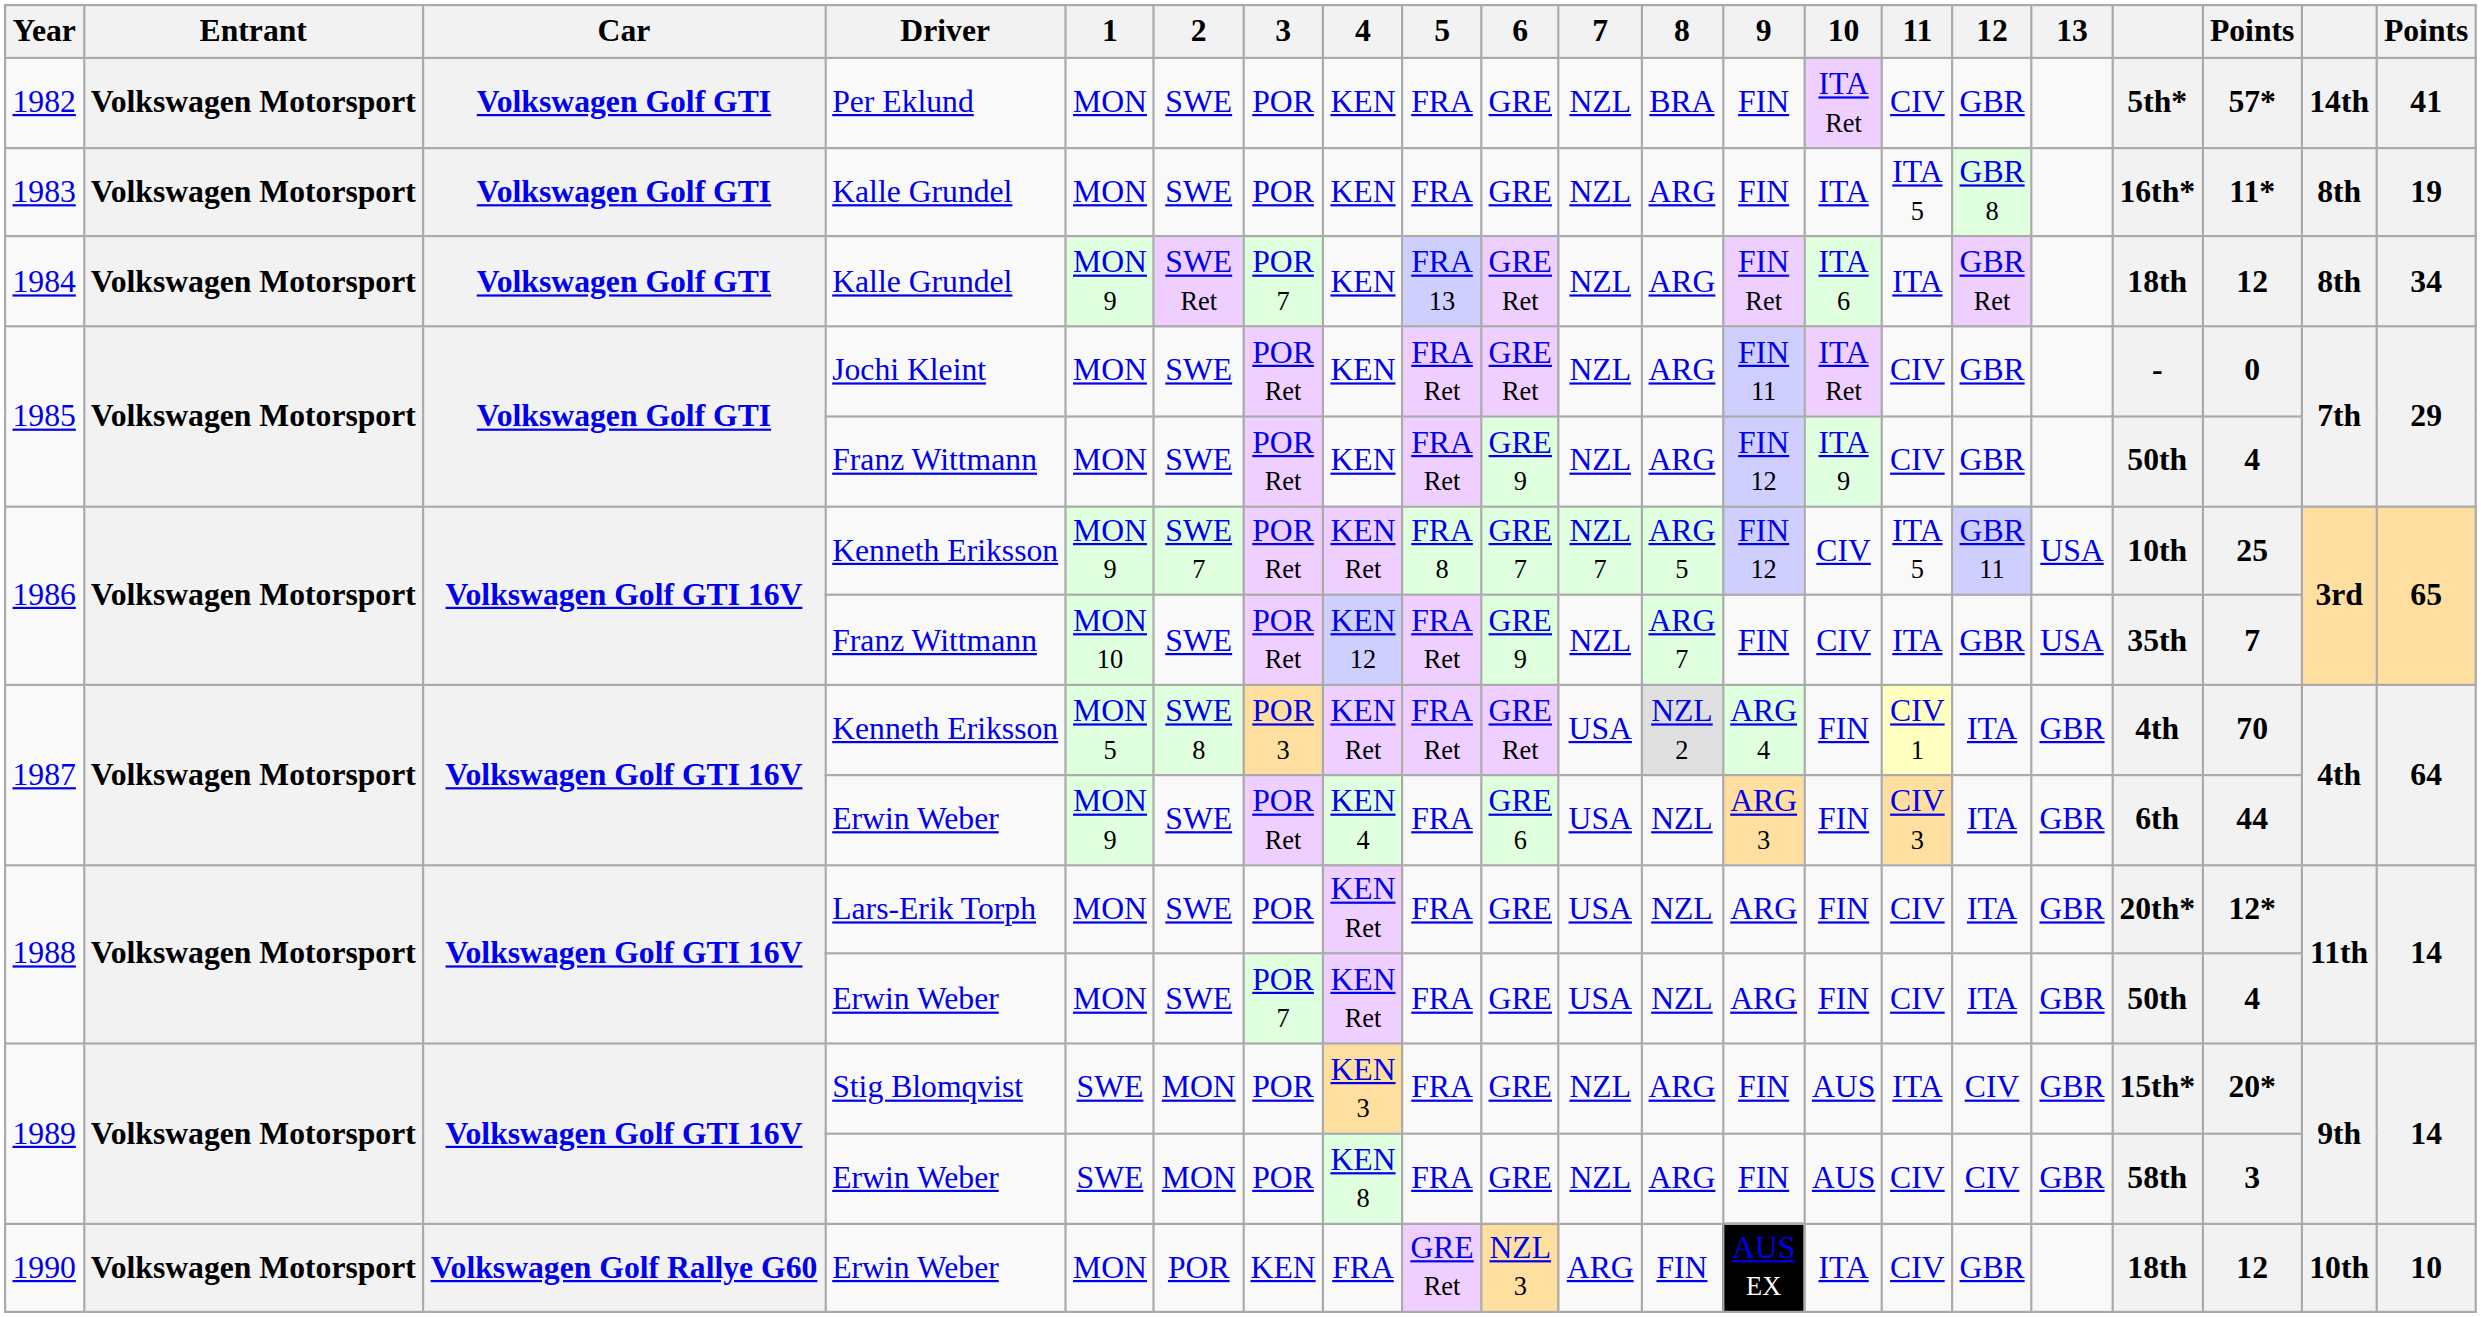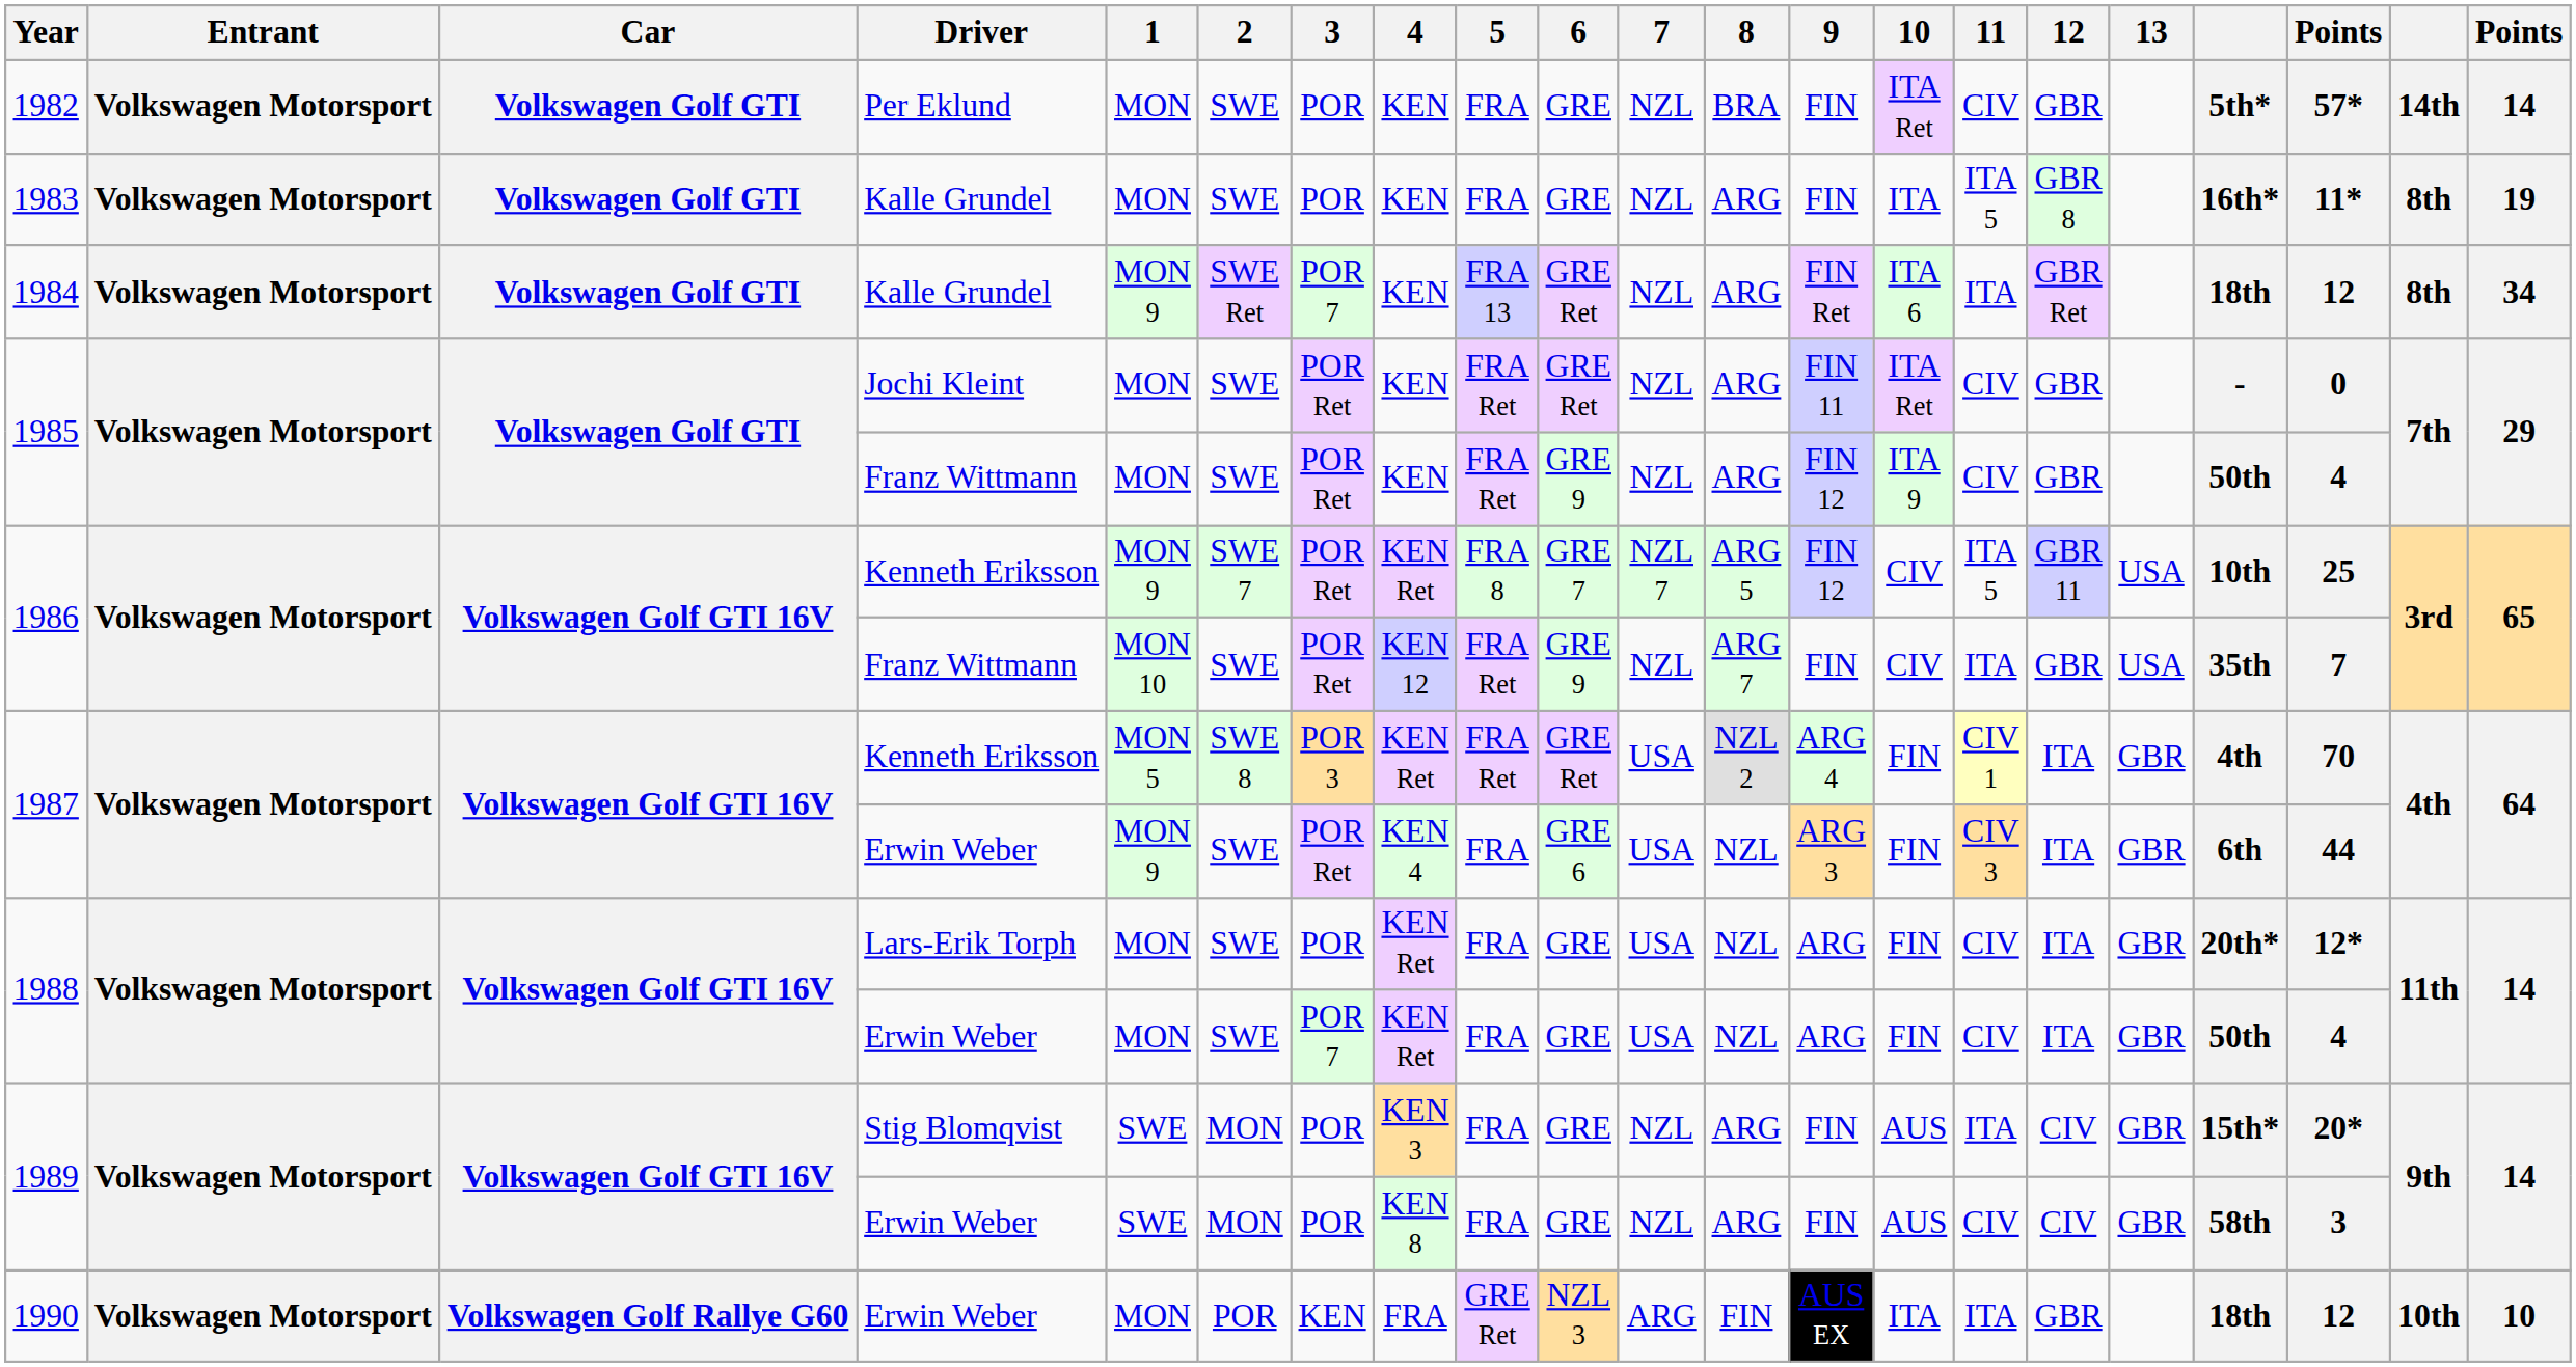 <table class="wikitable" style="text-align:center; font-size:90%">
 <tr>
 <th>Year</th>
 <th>Entrant</th>
 <th>Car</th>
 <th>Driver</th>
 <th>1</th>
 <th>2</th>
 <th>3</th>
 <th>4</th>
 <th>5</th>
 <th>6</th>
 <th>7</th>
 <th>8</th>
 <th>9</th>
 <th>10</th>
 <th>11</th>
 <th>12</th>
 <th>13</th>
 <th></th>
 <th>Points</th>
 <th></th>
 <th>Points</th>
 </tr>
 <tr>
 <td><a href='#'>1982</a></td>
 <th>Volkswagen Motorsport</th>
 <th><a href='#'>Volkswagen Golf GTI</a></th>
 <td align="left"> <a href='#'>Per Eklund</a></td>
 <td><a href='#'>MON</a></td>
 <td><a href='#'>SWE</a></td>
 <td><a href='#'>POR</a></td>
 <td><a href='#'>KEN</a></td>
 <td><a href='#'>FRA</a></td>
 <td><a href='#'>GRE</a></td>
 <td><a href='#'>NZL</a></td>
 <td><a href='#'>BRA</a></td>
 <td><a href='#'>FIN</a></td>
 <td style="background:#EFCFFF;"><a href='#'>ITA</a><br><small>Ret</small></td>
 <td><a href='#'>CIV</a></td>
 <td><a href='#'>GBR</a></td>
 <td></td>
 <th>5th*</th>
 <th>57*</th>
 <th>14th</th>
-<th>41</th>
+<th>14</th>
 </tr>
 <tr>
 <td><a href='#'>1983</a></td>
 <th>Volkswagen Motorsport</th>
 <th><a href='#'>Volkswagen Golf GTI</a></th>
 <td align="left"> <a href='#'>Kalle Grundel</a></td>
 <td><a href='#'>MON</a></td>
 <td><a href='#'>SWE</a></td>
 <td><a href='#'>POR</a></td>
 <td><a href='#'>KEN</a></td>
 <td><a href='#'>FRA</a></td>
 <td><a href='#'>GRE</a></td>
 <td><a href='#'>NZL</a></td>
 <td><a href='#'>ARG</a></td>
 <td><a href='#'>FIN</a></td>
 <td><a href='#'>ITA</a></td>
 <td><a href='#'>ITA</a><br><small>5</small></td>
 <td style="background:#DFFFDF;"><a href='#'>GBR</a><br><small>8</small></td>
 <td></td>
 <th>16th*</th>
 <th>11*</th>
 <th>8th</th>
 <th>19</th>
 </tr>
 <tr>
 <td><a href='#'>1984</a></td>
 <th>Volkswagen Motorsport</th>
 <th><a href='#'>Volkswagen Golf GTI</a></th>
 <td align="left"> <a href='#'>Kalle Grundel</a></td>
 <td style="background:#DFFFDF;"><a href='#'>MON</a><br><small>9</small></td>
 <td style="background:#EFCFFF;"><a href='#'>SWE</a><br><small>Ret</small></td>
 <td style="background:#DFFFDF;"><a href='#'>POR</a><br><small>7</small></td>
 <td><a href='#'>KEN</a></td>
 <td style="background:#CFCFFF;"><a href='#'>FRA</a><br><small>13</small></td>
 <td style="background:#EFCFFF;"><a href='#'>GRE</a><br><small>Ret</small></td>
 <td><a href='#'>NZL</a></td>
 <td><a href='#'>ARG</a></td>
 <td style="background:#EFCFFF;"><a href='#'>FIN</a><br><small>Ret</small></td>
 <td style="background:#DFFFDF;"><a href='#'>ITA</a><br><small>6</small></td>
 <td><a href='#'>ITA</a></td>
 <td style="background:#EFCFFF;"><a href='#'>GBR</a><br><small>Ret</small></td>
 <td></td>
 <th>18th</th>
 <th>12</th>
 <th>8th</th>
 <th>34</th>
 </tr>
 <tr>
 <td rowspan="2"><a href='#'>1985</a></td>
 <th rowspan="2">Volkswagen Motorsport</th>
 <th rowspan="2"><a href='#'>Volkswagen Golf GTI</a></th>
 <td align="left"> <a href='#'>Jochi Kleint</a></td>
 <td><a href='#'>MON</a></td>
 <td><a href='#'>SWE</a></td>
 <td style="background:#EFCFFF;"><a href='#'>POR</a><br><small>Ret</small></td>
 <td><a href='#'>KEN</a></td>
 <td style="background:#EFCFFF;"><a href='#'>FRA</a><br><small>Ret</small></td>
 <td style="background:#EFCFFF;"><a href='#'>GRE</a><br><small>Ret</small></td>
 <td><a href='#'>NZL</a></td>
 <td><a href='#'>ARG</a></td>
 <td style="background:#CFCFFF;"><a href='#'>FIN</a><br><small>11</small></td>
 <td style="background:#EFCFFF;"><a href='#'>ITA</a><br><small>Ret</small></td>
 <td><a href='#'>CIV</a></td>
 <td><a href='#'>GBR</a></td>
 <td></td>
 <th>-</th>
 <th>0</th>
 <th rowspan="2">7th</th>
 <th rowspan="2">29</th>
 </tr>
 <tr>
 <td align="left"> <a href='#'>Franz Wittmann</a></td>
 <td><a href='#'>MON</a></td>
 <td><a href='#'>SWE</a></td>
 <td style="background:#EFCFFF;"><a href='#'>POR</a><br><small>Ret</small></td>
 <td><a href='#'>KEN</a></td>
 <td style="background:#EFCFFF;"><a href='#'>FRA</a><br><small>Ret</small></td>
 <td style="background:#DFFFDF;"><a href='#'>GRE</a><br><small>9</small></td>
 <td><a href='#'>NZL</a></td>
 <td><a href='#'>ARG</a></td>
 <td style="background:#CFCFFF;"><a href='#'>FIN</a><br><small>12</small></td>
 <td style="background:#DFFFDF;"><a href='#'>ITA</a><br><small>9</small></td>
 <td><a href='#'>CIV</a></td>
 <td><a href='#'>GBR</a></td>
 <td></td>
 <th>50th</th>
 <th>4</th>
 </tr>
 <tr>
 <td rowspan="2"><a href='#'>1986</a></td>
 <th rowspan="2">Volkswagen Motorsport</th>
 <th rowspan="2"><a href='#'>Volkswagen Golf GTI 16V</a></th>
 <td align="left"> <a href='#'>Kenneth Eriksson</a></td>
 <td style="background:#DFFFDF;"><a href='#'>MON</a><br><small>9</small></td>
 <td style="background:#DFFFDF;"><a href='#'>SWE</a><br><small>7</small></td>
 <td style="background:#EFCFFF;"><a href='#'>POR</a><br><small>Ret</small></td>
 <td style="background:#EFCFFF;"><a href='#'>KEN</a><br><small>Ret</small></td>
 <td style="background:#DFFFDF;"><a href='#'>FRA</a><br><small>8</small></td>
 <td style="background:#DFFFDF;"><a href='#'>GRE</a><br><small>7</small></td>
 <td style="background:#DFFFDF;"><a href='#'>NZL</a><br><small>7</small></td>
 <td style="background:#DFFFDF;"><a href='#'>ARG</a><br><small>5</small></td>
 <td style="background:#CFCFFF;"><a href='#'>FIN</a><br><small>12</small></td>
 <td><a href='#'>CIV</a></td>
 <td><a href='#'>ITA</a><br><small>5</small></td>
 <td style="background:#CFCFFF;"><a href='#'>GBR</a><br><small>11</small></td>
 <td><a href='#'>USA</a></td>
 <th>10th</th>
 <th>25</th>
 <td style="background:#FFDF9F;" rowspan="2"><strong>3rd</strong></td>
 <td style="background:#FFDF9F;" rowspan="2"><strong>65</strong></td>
 </tr>
 <tr>
 <td align="left"> <a href='#'>Franz Wittmann</a></td>
 <td style="background:#DFFFDF;"><a href='#'>MON</a><br><small>10</small></td>
 <td><a href='#'>SWE</a></td>
 <td style="background:#EFCFFF;"><a href='#'>POR</a><br><small>Ret</small></td>
 <td style="background:#CFCFFF;"><a href='#'>KEN</a><br><small>12</small></td>
 <td style="background:#EFCFFF;"><a href='#'>FRA</a><br><small>Ret</small></td>
 <td style="background:#DFFFDF;"><a href='#'>GRE</a><br><small>9</small></td>
 <td><a href='#'>NZL</a></td>
 <td style="background:#DFFFDF;"><a href='#'>ARG</a><br><small>7</small></td>
 <td><a href='#'>FIN</a></td>
 <td><a href='#'>CIV</a></td>
 <td><a href='#'>ITA</a></td>
 <td><a href='#'>GBR</a></td>
 <td><a href='#'>USA</a></td>
 <th>35th</th>
 <th>7</th>
 </tr>
 <tr>
 <td rowspan="2"><a href='#'>1987</a></td>
 <th rowspan="2">Volkswagen Motorsport</th>
 <th rowspan="2"><a href='#'>Volkswagen Golf GTI 16V</a></th>
 <td align="left"> <a href='#'>Kenneth Eriksson</a></td>
 <td style="background:#DFFFDF;"><a href='#'>MON</a><br><small>5</small></td>
 <td style="background:#DFFFDF;"><a href='#'>SWE</a><br><small>8</small></td>
 <td style="background:#FFDF9F;"><a href='#'>POR</a><br><small>3</small></td>
 <td style="background:#EFCFFF;"><a href='#'>KEN</a><br><small>Ret</small></td>
 <td style="background:#EFCFFF;"><a href='#'>FRA</a><br><small>Ret</small></td>
 <td style="background:#EFCFFF;"><a href='#'>GRE</a><br><small>Ret</small></td>
 <td><a href='#'>USA</a></td>
 <td style="background:#DFDFDF;"><a href='#'>NZL</a><br><small>2</small></td>
 <td style="background:#DFFFDF;"><a href='#'>ARG</a><br><small>4</small></td>
 <td><a href='#'>FIN</a></td>
 <td style="background:#FFFFBF;"><a href='#'>CIV</a><br><small>1</small></td>
 <td><a href='#'>ITA</a></td>
 <td><a href='#'>GBR</a></td>
 <th>4th</th>
 <th>70</th>
 <th rowspan="2">4th</th>
 <th rowspan="2">64</th>
 </tr>
 <tr>
 <td align="left"> <a href='#'>Erwin Weber</a></td>
 <td style="background:#DFFFDF;"><a href='#'>MON</a><br><small>9</small></td>
 <td><a href='#'>SWE</a></td>
 <td style="background:#EFCFFF;"><a href='#'>POR</a><br><small>Ret</small></td>
 <td style="background:#DFFFDF;"><a href='#'>KEN</a><br><small>4</small></td>
 <td><a href='#'>FRA</a></td>
 <td style="background:#DFFFDF;"><a href='#'>GRE</a><br><small>6</small></td>
 <td><a href='#'>USA</a></td>
 <td><a href='#'>NZL</a></td>
 <td style="background:#FFDF9F;"><a href='#'>ARG</a><br><small>3</small></td>
 <td><a href='#'>FIN</a></td>
 <td style="background:#FFDF9F;"><a href='#'>CIV</a><br><small>3</small></td>
 <td><a href='#'>ITA</a></td>
 <td><a href='#'>GBR</a></td>
 <th>6th</th>
 <th>44</th>
 </tr>
 <tr>
 <td rowspan="2"><a href='#'>1988</a></td>
 <th rowspan="2">Volkswagen Motorsport</th>
 <th rowspan="2"><a href='#'>Volkswagen Golf GTI 16V</a></th>
 <td align="left"> <a href='#'>Lars-Erik Torph</a></td>
 <td><a href='#'>MON</a></td>
 <td><a href='#'>SWE</a></td>
 <td><a href='#'>POR</a></td>
 <td style="background:#EFCFFF;"><a href='#'>KEN</a><br><small>Ret</small></td>
 <td><a href='#'>FRA</a></td>
 <td><a href='#'>GRE</a></td>
 <td><a href='#'>USA</a></td>
 <td><a href='#'>NZL</a></td>
 <td><a href='#'>ARG</a></td>
 <td><a href='#'>FIN</a></td>
 <td><a href='#'>CIV</a></td>
 <td><a href='#'>ITA</a></td>
 <td><a href='#'>GBR</a></td>
 <th>20th*</th>
 <th>12*</th>
 <th rowspan="2">11th</th>
 <th rowspan="2">14</th>
 </tr>
 <tr>
 <td align="left"> <a href='#'>Erwin Weber</a></td>
 <td><a href='#'>MON</a></td>
 <td><a href='#'>SWE</a></td>
 <td style="background:#DFFFDF;"><a href='#'>POR</a><br><small>7</small></td>
 <td style="background:#EFCFFF;"><a href='#'>KEN</a><br><small>Ret</small></td>
 <td><a href='#'>FRA</a></td>
 <td><a href='#'>GRE</a></td>
 <td><a href='#'>USA</a></td>
 <td><a href='#'>NZL</a></td>
 <td><a href='#'>ARG</a></td>
 <td><a href='#'>FIN</a></td>
 <td><a href='#'>CIV</a></td>
 <td><a href='#'>ITA</a></td>
 <td><a href='#'>GBR</a></td>
 <th>50th</th>
 <th>4</th>
 </tr>
 <tr>
 <td rowspan="2"><a href='#'>1989</a></td>
 <th rowspan="2">Volkswagen Motorsport</th>
 <th rowspan="2"><a href='#'>Volkswagen Golf GTI 16V</a></th>
 <td align="left"> <a href='#'>Stig Blomqvist</a></td>
 <td><a href='#'>SWE</a></td>
 <td><a href='#'>MON</a></td>
 <td><a href='#'>POR</a></td>
 <td style="background:#FFDF9F;"><a href='#'>KEN</a><br><small>3</small></td>
 <td><a href='#'>FRA</a></td>
 <td><a href='#'>GRE</a></td>
 <td><a href='#'>NZL</a></td>
 <td><a href='#'>ARG</a></td>
 <td><a href='#'>FIN</a></td>
 <td><a href='#'>AUS</a></td>
 <td><a href='#'>ITA</a></td>
 <td><a href='#'>CIV</a></td>
 <td><a href='#'>GBR</a></td>
 <th>15th*</th>
 <th>20*</th>
 <th rowspan="2">9th</th>
 <th rowspan="2">14</th>
 </tr>
 <tr>
 <td align="left"> <a href='#'>Erwin Weber</a></td>
 <td><a href='#'>SWE</a></td>
 <td><a href='#'>MON</a></td>
 <td><a href='#'>POR</a></td>
 <td style="background:#DFFFDF;"><a href='#'>KEN</a><br><small>8</small></td>
 <td><a href='#'>FRA</a></td>
 <td><a href='#'>GRE</a></td>
 <td><a href='#'>NZL</a></td>
 <td><a href='#'>ARG</a></td>
 <td><a href='#'>FIN</a></td>
 <td><a href='#'>AUS</a></td>
 <td><a href='#'>CIV</a></td>
 <td><a href='#'>CIV</a></td>
 <td><a href='#'>GBR</a></td>
 <th>58th</th>
 <th>3</th>
 </tr>
 <tr>
 <td><a href='#'>1990</a></td>
 <th>Volkswagen Motorsport</th>
 <th><a href='#'>Volkswagen Golf Rallye G60</a></th>
 <td align="left"> <a href='#'>Erwin Weber</a></td>
 <td><a href='#'>MON</a></td>
 <td><a href='#'>POR</a></td>
 <td><a href='#'>KEN</a></td>
 <td><a href='#'>FRA</a></td>
 <td style="background:#EFCFFF;"><a href='#'>GRE</a><br><small>Ret</small></td>
 <td style="background:#FFDF9F;"><a href='#'>NZL</a><br><small>3</small></td>
 <td><a href='#'>ARG</a></td>
 <td><a href='#'>FIN</a></td>
 <td style="background:#000000; color:white"><a href='#'>AUS</a><br><small>EX</small></td>
 <td><a href='#'>ITA</a></td>
-<td><a href='#'>CIV</a></td>
+<td><a href='#'>ITA</a></td>
 <td><a href='#'>GBR</a></td>
 <td></td>
 <th>18th</th>
 <th>12</th>
 <th>10th</th>
 <th>10</th>
 </tr>
 </table>
